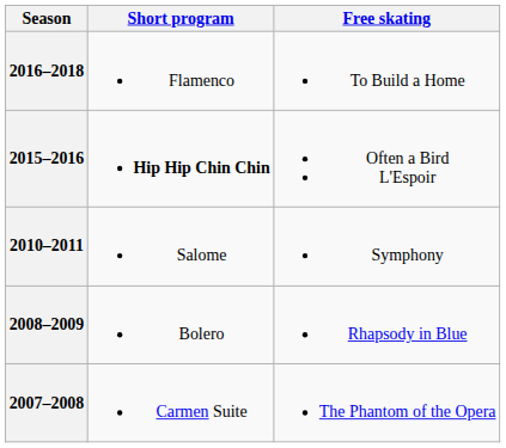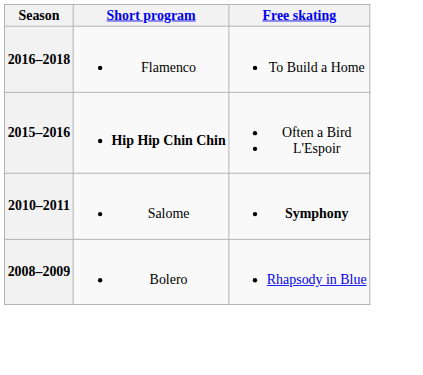 <table class=wikitable style=text-align:center>
 <tr>
 <th>Season</th>
 <th><a href='#'>Short program</a></th>
 <th><a href='#'>Free skating</a></th>
 </tr>
 <tr>
 <th>2016–2018 <br> </th>
 <td><br><ul><li>Flamenco</li></ul></td>
 <td><br><ul><li>To Build a Home <br></li></ul></td>
 </tr>
 <tr>
 <th>2015–2016 <br> </th>
 <td><strong><br><ul><li>Hip Hip Chin Chin <br></li></ul></strong></td>
 <td><br><ul><li>Often a Bird <br></li><li>L'Espoir <br></li></ul></td>
 </tr>
 <tr>
 <th>2010–2011 <br> </th>
 <td><br><ul><li>Salome</li></ul></td>
-<td><br><ul><li>Symphony <br></li></ul></td>
+<td><strong><br><ul><li>Symphony <br></li></ul></strong></td>
 </tr>
 <tr>
 <th>2008–2009 <br> </th>
 <td><br><ul><li>Bolero <br></li></ul></td>
 <td><br><ul><li><a href='#'>Rhapsody in Blue</a> <br></li></ul></td>
 </tr>
-<tr>
-<th>2007–2008 <br> </th>
-<td><br><ul><li><a href='#'>Carmen</a> Suite <br></li></ul></td>
-<td><br><ul><li><a href='#'>The Phantom of the Opera</a> <br></li></ul></td>
-</tr>
 </table>
